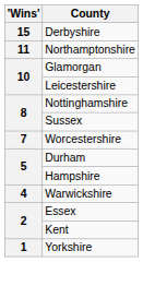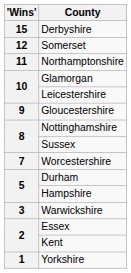 <table class="wikitable sortable">
 <tr>
 <th>'Wins'</th>
 <th>County</th>
 </tr>
 <tr>
 <th scope=row>15</th>
 <td>Derbyshire</td>
+</tr>
+<tr>
+<th scope=row>12</th>
+<td>Somerset</td>
 </tr>
 <tr>
 <th scope=row>11</th>
 <td>Northamptonshire</td>
 </tr>
 <tr>
 <th scope=row rowspan=2>10</th>
 <td>Glamorgan</td>
 </tr>
 <tr>
 <td>Leicestershire</td>
+</tr>
+<tr>
+<th scope=row>9</th>
+<td>Gloucestershire</td>
 </tr>
 <tr>
 <th scope=row rowspan=2>8</th>
 <td>Nottinghamshire</td>
 </tr>
 <tr>
 <td>Sussex</td>
 </tr>
 <tr>
 <th scope=row rowspan=>7</th>
 <td>Worcestershire</td>
 </tr>
 <tr>
 <th scope=row rowspan=2>5</th>
 <td>Durham</td>
 </tr>
 <tr>
 <td>Hampshire</td>
 </tr>
 <tr>
-<th scope=row rowspan=>4</th>
+<th scope=row rowspan=>3</th>
 <td>Warwickshire</td>
 </tr>
 <tr>
 <th scope=row rowspan=2>2</th>
 <td>Essex</td>
 </tr>
 <tr>
 <td>Kent</td>
 </tr>
 <tr>
 <th scope=row rowspan=>1</th>
 <td>Yorkshire</td>
 </tr>
 </table>
